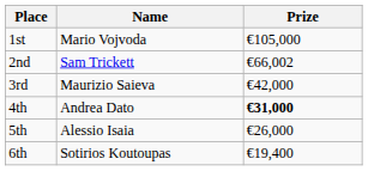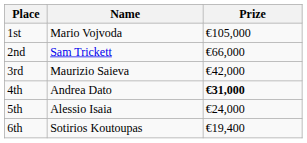 <table class="wikitable">
 <tr>
 <th style="width:50px;">Place</th>
 <th style="width:200px;">Name</th>
 <th style="width:125px;">Prize</th>
 </tr>
 <tr>
 <td>1st</td>
 <td> Mario Vojvoda</td>
 <td>€105,000</td>
 </tr>
 <tr>
 <td>2nd</td>
 <td> <a href='#'>Sam Trickett</a></td>
-<td>€66,002</td>
+<td>€66,000</td>
 </tr>
 <tr>
 <td>3rd</td>
 <td> Maurizio Saieva</td>
 <td>€42,000</td>
 </tr>
 <tr>
 <td>4th</td>
 <td> Andrea Dato</td>
 <td><strong>€31,000</strong></td>
 </tr>
 <tr>
 <td>5th</td>
 <td> Alessio Isaia</td>
-<td>€26,000</td>
+<td>€24,000</td>
 </tr>
 <tr>
 <td>6th</td>
 <td> Sotirios Koutoupas</td>
 <td>€19,400</td>
 </tr>
 </table>
